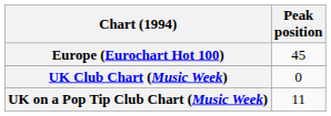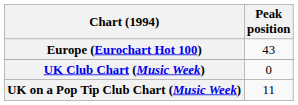 <table class="wikitable sortable plainrowheaders" style="text-align:center">
 <tr>
 <th>Chart (1994)</th>
 <th>Peak<br>position</th>
 </tr>
 <tr>
 <th scope="row">Europe (<a href='#'>Eurochart Hot 100</a>)</th>
-<td>45</td>
+<td>43</td>
 </tr>
 <tr>
 </tr>
 <tr>
 </tr>
 <tr>
 </tr>
 <tr>
 </tr>
 <tr>
 </tr>
 <tr>
 <th scope="row"><a href='#'>UK Club Chart</a> (<em><a href='#'>Music Week</a></em>)</th>
 <td>0</td>
 </tr>
 <tr>
 <th scope="row">UK on a Pop Tip Club Chart (<em><a href='#'>Music Week</a></em>)</th>
 <td>11</td>
 </tr>
 </table>
